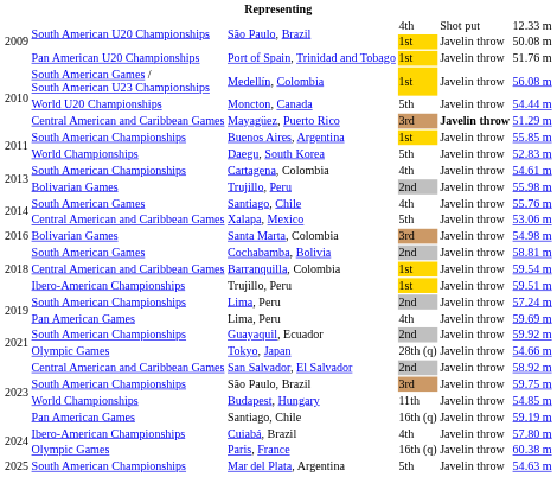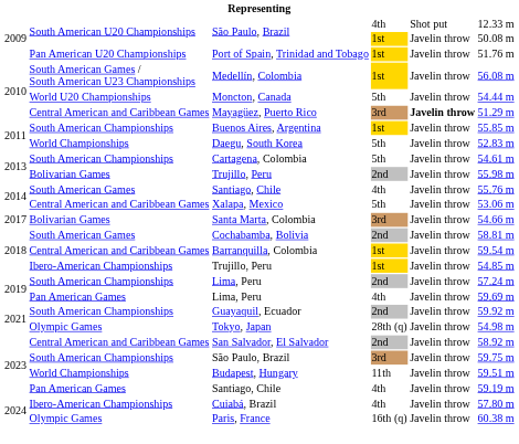 <table>
 <tr>
 <th colspan="6">Representing </th>
 </tr>
 <tr>
 <td rowspan=3>2009</td>
 <td rowspan=2><a href='#'>South American U20 Championships</a></td>
 <td rowspan=2><a href='#'>São Paulo</a>, <a href='#'>Brazil</a></td>
 <td>4th</td>
 <td>Shot put</td>
 <td>12.33 m</td>
 </tr>
 <tr>
 <td bgcolor=gold>1st</td>
 <td>Javelin throw</td>
 <td>50.08 m</td>
 </tr>
 <tr>
 <td><a href='#'>Pan American U20 Championships</a></td>
 <td><a href='#'>Port of Spain</a>, <a href='#'>Trinidad and Tobago</a></td>
 <td bgcolor=gold>1st</td>
 <td>Javelin throw</td>
 <td>51.76 m</td>
 </tr>
 <tr>
 <td rowspan=3>2010</td>
 <td><a href='#'>South American Games</a> /<br><a href='#'>South American U23 Championships</a></td>
 <td><a href='#'>Medellín</a>, <a href='#'>Colombia</a></td>
 <td bgcolor=gold>1st</td>
 <td>Javelin throw</td>
 <td><a href='#'>56.08 m</a></td>
 </tr>
 <tr>
 <td><a href='#'>World U20 Championships</a></td>
 <td><a href='#'>Moncton</a>, <a href='#'>Canada</a></td>
 <td>5th</td>
 <td>Javelin throw</td>
 <td><a href='#'>54.44 m</a></td>
 </tr>
 <tr>
 <td><a href='#'>Central American and Caribbean Games</a></td>
 <td><a href='#'>Mayagüez</a>, <a href='#'>Puerto Rico</a></td>
 <td bgcolor=cc9966>3rd</td>
 <td><strong>Javelin throw</strong></td>
 <td><a href='#'>51.29 m</a></td>
 </tr>
 <tr>
 <td rowspan=2>2011</td>
 <td><a href='#'>South American Championships</a></td>
 <td><a href='#'>Buenos Aires</a>, <a href='#'>Argentina</a></td>
 <td bgcolor=gold>1st</td>
 <td>Javelin throw</td>
 <td><a href='#'>55.85 m</a></td>
 </tr>
 <tr>
 <td><a href='#'>World Championships</a></td>
 <td><a href='#'>Daegu</a>, <a href='#'>South Korea</a></td>
 <td>5th</td>
 <td>Javelin throw</td>
 <td><a href='#'>52.83 m</a></td>
 </tr>
 <tr>
 <td rowspan=2>2013</td>
 <td><a href='#'>South American Championships</a></td>
 <td><a href='#'>Cartagena</a>, Colombia</td>
-<td>4th</td>
+<td>5th</td>
 <td>Javelin throw</td>
 <td><a href='#'>54.61 m</a></td>
 </tr>
 <tr>
 <td><a href='#'>Bolivarian Games</a></td>
 <td><a href='#'>Trujillo</a>, <a href='#'>Peru</a></td>
 <td bgcolor=silver>2nd</td>
 <td>Javelin throw</td>
 <td><a href='#'>55.98 m</a></td>
 </tr>
 <tr>
 <td rowspan=2>2014</td>
 <td><a href='#'>South American Games</a></td>
 <td><a href='#'>Santiago</a>, <a href='#'>Chile</a></td>
 <td>4th</td>
 <td>Javelin throw</td>
 <td><a href='#'>55.76 m</a></td>
 </tr>
 <tr>
 <td><a href='#'>Central American and Caribbean Games</a></td>
 <td><a href='#'>Xalapa</a>, <a href='#'>Mexico</a></td>
 <td>5th</td>
 <td>Javelin throw</td>
 <td><a href='#'>53.06 m</a></td>
 </tr>
 <tr>
-<td>2016</td>
+<td>2017</td>
 <td><a href='#'>Bolivarian Games</a></td>
 <td><a href='#'>Santa Marta</a>, Colombia</td>
 <td bgcolor=cc9966>3rd</td>
 <td>Javelin throw</td>
-<td><a href='#'>54.98 m</a></td>
+<td><a href='#'>54.66 m</a></td>
 </tr>
 <tr>
 <td rowspan=3>2018</td>
 <td><a href='#'>South American Games</a></td>
 <td><a href='#'>Cochabamba</a>, <a href='#'>Bolivia</a></td>
 <td bgcolor=silver>2nd</td>
 <td>Javelin throw</td>
 <td><a href='#'>58.81 m</a></td>
 </tr>
 <tr>
 <td><a href='#'>Central American and Caribbean Games</a></td>
 <td><a href='#'>Barranquilla</a>, Colombia</td>
 <td bgcolor=gold>1st</td>
 <td>Javelin throw</td>
 <td><a href='#'>59.54 m</a></td>
 </tr>
 <tr>
 <td><a href='#'>Ibero-American Championships</a></td>
 <td>Trujillo, Peru</td>
 <td bgcolor=gold>1st</td>
 <td>Javelin throw</td>
-<td><a href='#'>59.51 m</a></td>
+<td><a href='#'>54.85 m</a></td>
 </tr>
 <tr>
 <td rowspan=2>2019</td>
 <td><a href='#'>South American Championships</a></td>
 <td><a href='#'>Lima</a>, Peru</td>
 <td bgcolor=silver>2nd</td>
 <td>Javelin throw</td>
 <td><a href='#'>57.24 m</a></td>
 </tr>
 <tr>
 <td><a href='#'>Pan American Games</a></td>
 <td>Lima, Peru</td>
 <td>4th</td>
 <td>Javelin throw</td>
 <td><a href='#'>59.69 m</a></td>
 </tr>
 <tr>
 <td rowspan=2>2021</td>
 <td><a href='#'>South American Championships</a></td>
 <td><a href='#'>Guayaquil</a>, Ecuador</td>
 <td bgcolor=silver>2nd</td>
 <td>Javelin throw</td>
 <td><a href='#'>59.92 m</a></td>
 </tr>
 <tr>
 <td><a href='#'>Olympic Games</a></td>
 <td><a href='#'>Tokyo</a>, <a href='#'>Japan</a></td>
 <td>28th (q)</td>
 <td>Javelin throw</td>
-<td><a href='#'>54.66 m</a></td>
+<td><a href='#'>54.98 m</a></td>
 </tr>
 <tr>
 <td rowspan=4>2023</td>
 <td><a href='#'>Central American and Caribbean Games</a></td>
 <td><a href='#'>San Salvador</a>, <a href='#'>El Salvador</a></td>
 <td bgcolor=silver>2nd</td>
 <td>Javelin throw</td>
 <td><a href='#'>58.92 m</a></td>
 </tr>
 <tr>
 <td><a href='#'>South American Championships</a></td>
 <td>São Paulo, Brazil</td>
 <td bgcolor=cc9966>3rd</td>
 <td>Javelin throw</td>
 <td><a href='#'>59.75 m</a></td>
 </tr>
 <tr>
 <td><a href='#'>World Championships</a></td>
 <td><a href='#'>Budapest</a>, <a href='#'>Hungary</a></td>
 <td>11th</td>
 <td>Javelin throw</td>
-<td><a href='#'>54.85 m</a></td>
+<td><a href='#'>59.51 m</a></td>
 </tr>
 <tr>
 <td><a href='#'>Pan American Games</a></td>
 <td>Santiago, Chile</td>
-<td>16th (q)</td>
+<td>4th</td>
 <td>Javelin throw</td>
 <td><a href='#'>59.19 m</a></td>
 </tr>
 <tr>
 <td rowspan=2>2024</td>
 <td><a href='#'>Ibero-American Championships</a></td>
 <td><a href='#'>Cuiabá</a>, Brazil</td>
 <td>4th</td>
 <td>Javelin throw</td>
 <td><a href='#'>57.80 m</a></td>
 </tr>
 <tr>
 <td><a href='#'>Olympic Games</a></td>
 <td><a href='#'>Paris</a>, <a href='#'>France</a></td>
 <td>16th (q)</td>
 <td>Javelin throw</td>
 <td><a href='#'>60.38 m</a></td>
 </tr>
-<tr>
-<td>2025</td>
-<td><a href='#'>South American Championships</a></td>
-<td><a href='#'>Mar del Plata</a>, Argentina</td>
-<td>5th</td>
-<td>Javelin throw</td>
-<td><a href='#'>54.63 m</a></td>
-</tr>
 </table>
